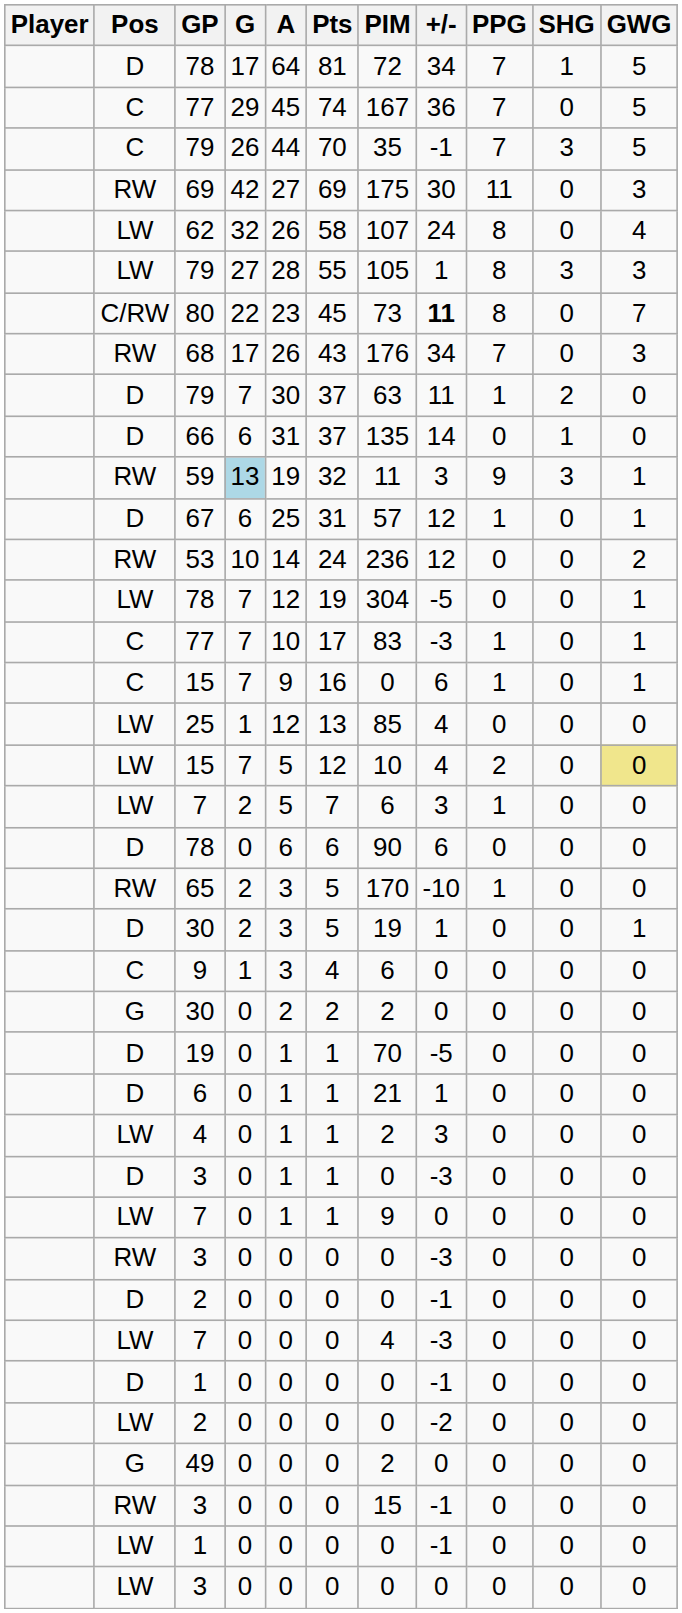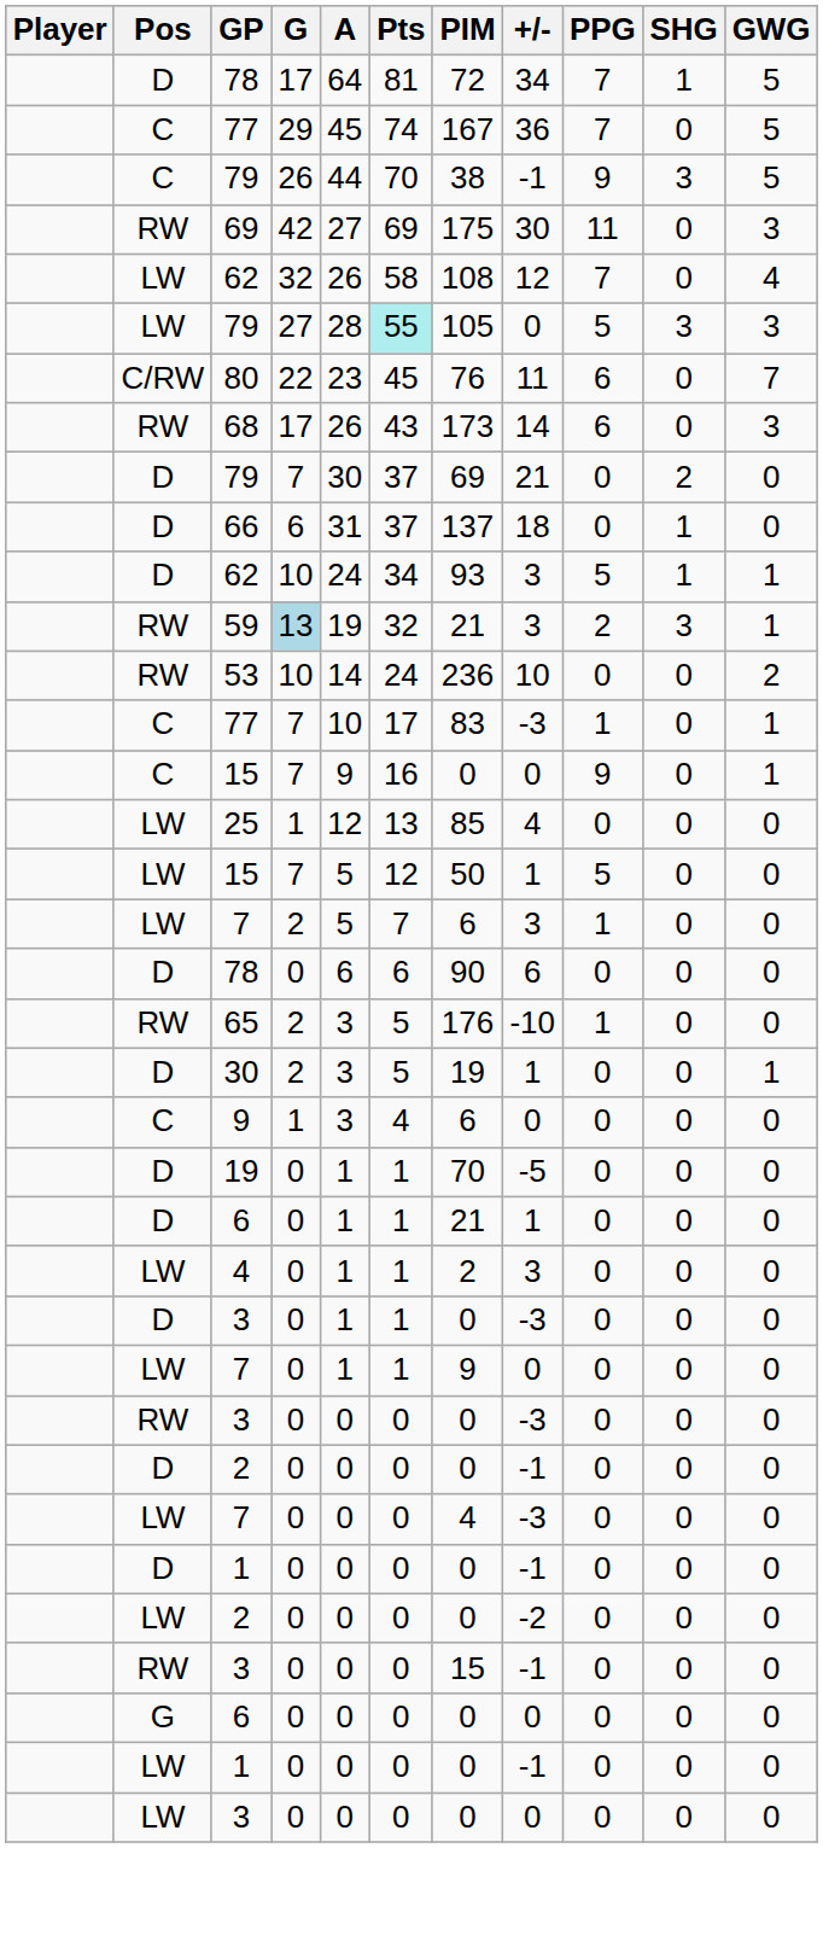 <table class="wikitable sortable" style="text-align:center;">
 <tr>
 <th>Player</th>
 <th title="Position">Pos</th>
 <th title="Games played">GP</th>
 <th title="Goals">G</th>
 <th title="Assists">A</th>
 <th title="Points">Pts</th>
 <th title="Penalties in Minutes">PIM</th>
 <th title="Plus/minus">+/-</th>
 <th title="Power play goals">PPG</th>
 <th title="Short-handed goals">SHG</th>
 <th title="Game-winning goals">GWG</th>
 </tr>
 <tr>
 <td style="text-align:left;"></td>
 <td>D</td>
 <td>78</td>
 <td>17</td>
 <td>64</td>
 <td>81</td>
 <td>72</td>
 <td>34</td>
 <td>7</td>
 <td>1</td>
 <td>5</td>
 </tr>
 <tr>
 <td style="text-align:left;"></td>
 <td>C</td>
 <td>77</td>
 <td>29</td>
 <td>45</td>
 <td>74</td>
 <td>167</td>
 <td>36</td>
 <td>7</td>
 <td>0</td>
 <td>5</td>
 </tr>
 <tr>
 <td style="text-align:left;"></td>
 <td>C</td>
 <td>79</td>
 <td>26</td>
 <td>44</td>
 <td>70</td>
-<td>35</td>
+<td>38</td>
 <td>-1</td>
-<td>7</td>
+<td>9</td>
 <td>3</td>
 <td>5</td>
 </tr>
 <tr>
 <td style="text-align:left;"></td>
 <td>RW</td>
 <td>69</td>
 <td>42</td>
 <td>27</td>
 <td>69</td>
 <td>175</td>
 <td>30</td>
 <td>11</td>
 <td>0</td>
 <td>3</td>
 </tr>
 <tr>
 <td style="text-align:left;"></td>
 <td>LW</td>
 <td>62</td>
 <td>32</td>
 <td>26</td>
 <td>58</td>
-<td>107</td>
-<td>24</td>
-<td>8</td>
+<td>108</td>
+<td>12</td>
+<td>7</td>
 <td>0</td>
 <td>4</td>
 </tr>
 <tr>
 <td style="text-align:left;"></td>
 <td>LW</td>
 <td>79</td>
 <td>27</td>
 <td>28</td>
-<td>55</td>
+<td style="background: paleturquoise;">55</td>
 <td>105</td>
-<td>1</td>
-<td>8</td>
+<td>0</td>
+<td>5</td>
 <td>3</td>
 <td>3</td>
 </tr>
 <tr>
 <td style="text-align:left;"></td>
 <td>C/RW</td>
 <td>80</td>
 <td>22</td>
 <td>23</td>
 <td>45</td>
-<td>73</td>
-<td><strong>11</strong></td>
-<td>8</td>
+<td>76</td>
+<td>11</td>
+<td>6</td>
 <td>0</td>
 <td>7</td>
 </tr>
 <tr>
 <td style="text-align:left;"></td>
 <td>RW</td>
 <td>68</td>
 <td>17</td>
 <td>26</td>
 <td>43</td>
-<td>176</td>
-<td>34</td>
-<td>7</td>
+<td>173</td>
+<td>14</td>
+<td>6</td>
 <td>0</td>
 <td>3</td>
 </tr>
 <tr>
 <td style="text-align:left;"></td>
 <td>D</td>
 <td>79</td>
 <td>7</td>
 <td>30</td>
 <td>37</td>
-<td>63</td>
-<td>11</td>
-<td>1</td>
+<td>69</td>
+<td>21</td>
+<td>0</td>
 <td>2</td>
 <td>0</td>
 </tr>
 <tr>
 <td style="text-align:left;"></td>
 <td>D</td>
 <td>66</td>
 <td>6</td>
 <td>31</td>
 <td>37</td>
-<td>135</td>
-<td>14</td>
+<td>137</td>
+<td>18</td>
 <td>0</td>
 <td>1</td>
 <td>0</td>
+</tr>
+<tr>
+<td style="text-align:left;"></td>
+<td>D</td>
+<td>62</td>
+<td>10</td>
+<td>24</td>
+<td>34</td>
+<td>93</td>
+<td>3</td>
+<td>5</td>
+<td>1</td>
+<td>1</td>
 </tr>
 <tr>
 <td style="text-align:left;"></td>
 <td>RW</td>
 <td>59</td>
 <td style="background: lightblue;">13</td>
 <td>19</td>
 <td>32</td>
-<td>11</td>
+<td>21</td>
 <td>3</td>
-<td>9</td>
+<td>2</td>
 <td>3</td>
-<td>1</td>
-</tr>
-<tr>
-<td style="text-align:left;"></td>
-<td>D</td>
-<td>67</td>
-<td>6</td>
-<td>25</td>
-<td>31</td>
-<td>57</td>
-<td>12</td>
-<td>1</td>
-<td>0</td>
 <td>1</td>
 </tr>
 <tr>
 <td style="text-align:left;"></td>
 <td>RW</td>
 <td>53</td>
 <td>10</td>
 <td>14</td>
 <td>24</td>
 <td>236</td>
-<td>12</td>
+<td>10</td>
 <td>0</td>
 <td>0</td>
 <td>2</td>
-</tr>
-<tr>
-<td style="text-align:left;"></td>
-<td>LW</td>
-<td>78</td>
-<td>7</td>
-<td>12</td>
-<td>19</td>
-<td>304</td>
-<td>-5</td>
-<td>0</td>
-<td>0</td>
-<td>1</td>
 </tr>
 <tr>
 <td style="text-align:left;"></td>
 <td>C</td>
 <td>77</td>
 <td>7</td>
 <td>10</td>
 <td>17</td>
 <td>83</td>
 <td>-3</td>
 <td>1</td>
 <td>0</td>
 <td>1</td>
 </tr>
 <tr>
 <td style="text-align:left;"></td>
 <td>C</td>
 <td>15</td>
 <td>7</td>
 <td>9</td>
 <td>16</td>
 <td>0</td>
-<td>6</td>
-<td>1</td>
+<td>0</td>
+<td>9</td>
 <td>0</td>
 <td>1</td>
 </tr>
 <tr>
 <td style="text-align:left;"></td>
 <td>LW</td>
 <td>25</td>
 <td>1</td>
 <td>12</td>
 <td>13</td>
 <td>85</td>
 <td>4</td>
 <td>0</td>
 <td>0</td>
 <td>0</td>
 </tr>
 <tr>
 <td style="text-align:left;"></td>
 <td>LW</td>
 <td>15</td>
 <td>7</td>
 <td>5</td>
 <td>12</td>
-<td>10</td>
-<td>4</td>
-<td>2</td>
+<td>50</td>
+<td>1</td>
+<td>5</td>
 <td>0</td>
-<td style="background: khaki;">0</td>
+<td>0</td>
 </tr>
 <tr>
 <td style="text-align:left;"></td>
 <td>LW</td>
 <td>7</td>
 <td>2</td>
 <td>5</td>
 <td>7</td>
 <td>6</td>
 <td>3</td>
 <td>1</td>
 <td>0</td>
 <td>0</td>
 </tr>
 <tr>
 <td style="text-align:left;"></td>
 <td>D</td>
 <td>78</td>
 <td>0</td>
 <td>6</td>
 <td>6</td>
 <td>90</td>
 <td>6</td>
 <td>0</td>
 <td>0</td>
 <td>0</td>
 </tr>
 <tr>
 <td style="text-align:left;"></td>
 <td>RW</td>
 <td>65</td>
 <td>2</td>
 <td>3</td>
 <td>5</td>
-<td>170</td>
+<td>176</td>
 <td>-10</td>
 <td>1</td>
 <td>0</td>
 <td>0</td>
 </tr>
 <tr>
 <td style="text-align:left;"></td>
 <td>D</td>
 <td>30</td>
 <td>2</td>
 <td>3</td>
 <td>5</td>
 <td>19</td>
 <td>1</td>
 <td>0</td>
 <td>0</td>
 <td>1</td>
 </tr>
 <tr>
 <td style="text-align:left;"></td>
 <td>C</td>
 <td>9</td>
 <td>1</td>
 <td>3</td>
 <td>4</td>
 <td>6</td>
-<td>0</td>
-<td>0</td>
-<td>0</td>
-<td>0</td>
-</tr>
-<tr>
-<td style="text-align:left;"></td>
-<td>G</td>
-<td>30</td>
-<td>0</td>
-<td>2</td>
-<td>2</td>
-<td>2</td>
 <td>0</td>
 <td>0</td>
 <td>0</td>
 <td>0</td>
 </tr>
 <tr>
 <td style="text-align:left;"></td>
 <td>D</td>
 <td>19</td>
 <td>0</td>
 <td>1</td>
 <td>1</td>
 <td>70</td>
 <td>-5</td>
 <td>0</td>
 <td>0</td>
 <td>0</td>
 </tr>
 <tr>
 <td style="text-align:left;"></td>
 <td>D</td>
 <td>6</td>
 <td>0</td>
 <td>1</td>
 <td>1</td>
 <td>21</td>
 <td>1</td>
 <td>0</td>
 <td>0</td>
 <td>0</td>
 </tr>
 <tr>
 <td style="text-align:left;"></td>
 <td>LW</td>
 <td>4</td>
 <td>0</td>
 <td>1</td>
 <td>1</td>
 <td>2</td>
 <td>3</td>
 <td>0</td>
 <td>0</td>
 <td>0</td>
 </tr>
 <tr>
 <td style="text-align:left;"></td>
 <td>D</td>
 <td>3</td>
 <td>0</td>
 <td>1</td>
 <td>1</td>
 <td>0</td>
 <td>-3</td>
 <td>0</td>
 <td>0</td>
 <td>0</td>
 </tr>
 <tr>
 <td style="text-align:left;"></td>
 <td>LW</td>
 <td>7</td>
 <td>0</td>
 <td>1</td>
 <td>1</td>
 <td>9</td>
 <td>0</td>
 <td>0</td>
 <td>0</td>
 <td>0</td>
 </tr>
 <tr>
 <td style="text-align:left;"></td>
 <td>RW</td>
 <td>3</td>
 <td>0</td>
 <td>0</td>
 <td>0</td>
 <td>0</td>
 <td>-3</td>
 <td>0</td>
 <td>0</td>
 <td>0</td>
 </tr>
 <tr>
 <td style="text-align:left;"></td>
 <td>D</td>
 <td>2</td>
 <td>0</td>
 <td>0</td>
 <td>0</td>
 <td>0</td>
 <td>-1</td>
 <td>0</td>
 <td>0</td>
 <td>0</td>
 </tr>
 <tr>
 <td style="text-align:left;"></td>
 <td>LW</td>
 <td>7</td>
 <td>0</td>
 <td>0</td>
 <td>0</td>
 <td>4</td>
 <td>-3</td>
 <td>0</td>
 <td>0</td>
 <td>0</td>
 </tr>
 <tr>
 <td style="text-align:left;"></td>
 <td>D</td>
 <td>1</td>
 <td>0</td>
 <td>0</td>
 <td>0</td>
 <td>0</td>
 <td>-1</td>
 <td>0</td>
 <td>0</td>
 <td>0</td>
 </tr>
 <tr>
 <td style="text-align:left;"></td>
 <td>LW</td>
 <td>2</td>
 <td>0</td>
 <td>0</td>
 <td>0</td>
 <td>0</td>
 <td>-2</td>
 <td>0</td>
 <td>0</td>
 <td>0</td>
 </tr>
 <tr>
 <td style="text-align:left;"></td>
-<td>G</td>
-<td>49</td>
-<td>0</td>
-<td>0</td>
-<td>0</td>
-<td>2</td>
-<td>0</td>
-<td>0</td>
-<td>0</td>
-<td>0</td>
-</tr>
-<tr>
-<td style="text-align:left;"></td>
 <td>RW</td>
 <td>3</td>
 <td>0</td>
 <td>0</td>
 <td>0</td>
 <td>15</td>
 <td>-1</td>
+<td>0</td>
+<td>0</td>
+<td>0</td>
+</tr>
+<tr>
+<td style="text-align:left;"></td>
+<td>G</td>
+<td>6</td>
+<td>0</td>
+<td>0</td>
+<td>0</td>
+<td>0</td>
+<td>0</td>
 <td>0</td>
 <td>0</td>
 <td>0</td>
 </tr>
 <tr>
 <td style="text-align:left;"></td>
 <td>LW</td>
 <td>1</td>
 <td>0</td>
 <td>0</td>
 <td>0</td>
 <td>0</td>
 <td>-1</td>
 <td>0</td>
 <td>0</td>
 <td>0</td>
 </tr>
 <tr>
 <td style="text-align:left;"></td>
 <td>LW</td>
 <td>3</td>
 <td>0</td>
 <td>0</td>
 <td>0</td>
 <td>0</td>
 <td>0</td>
 <td>0</td>
 <td>0</td>
 <td>0</td>
 </tr>
 </table>
